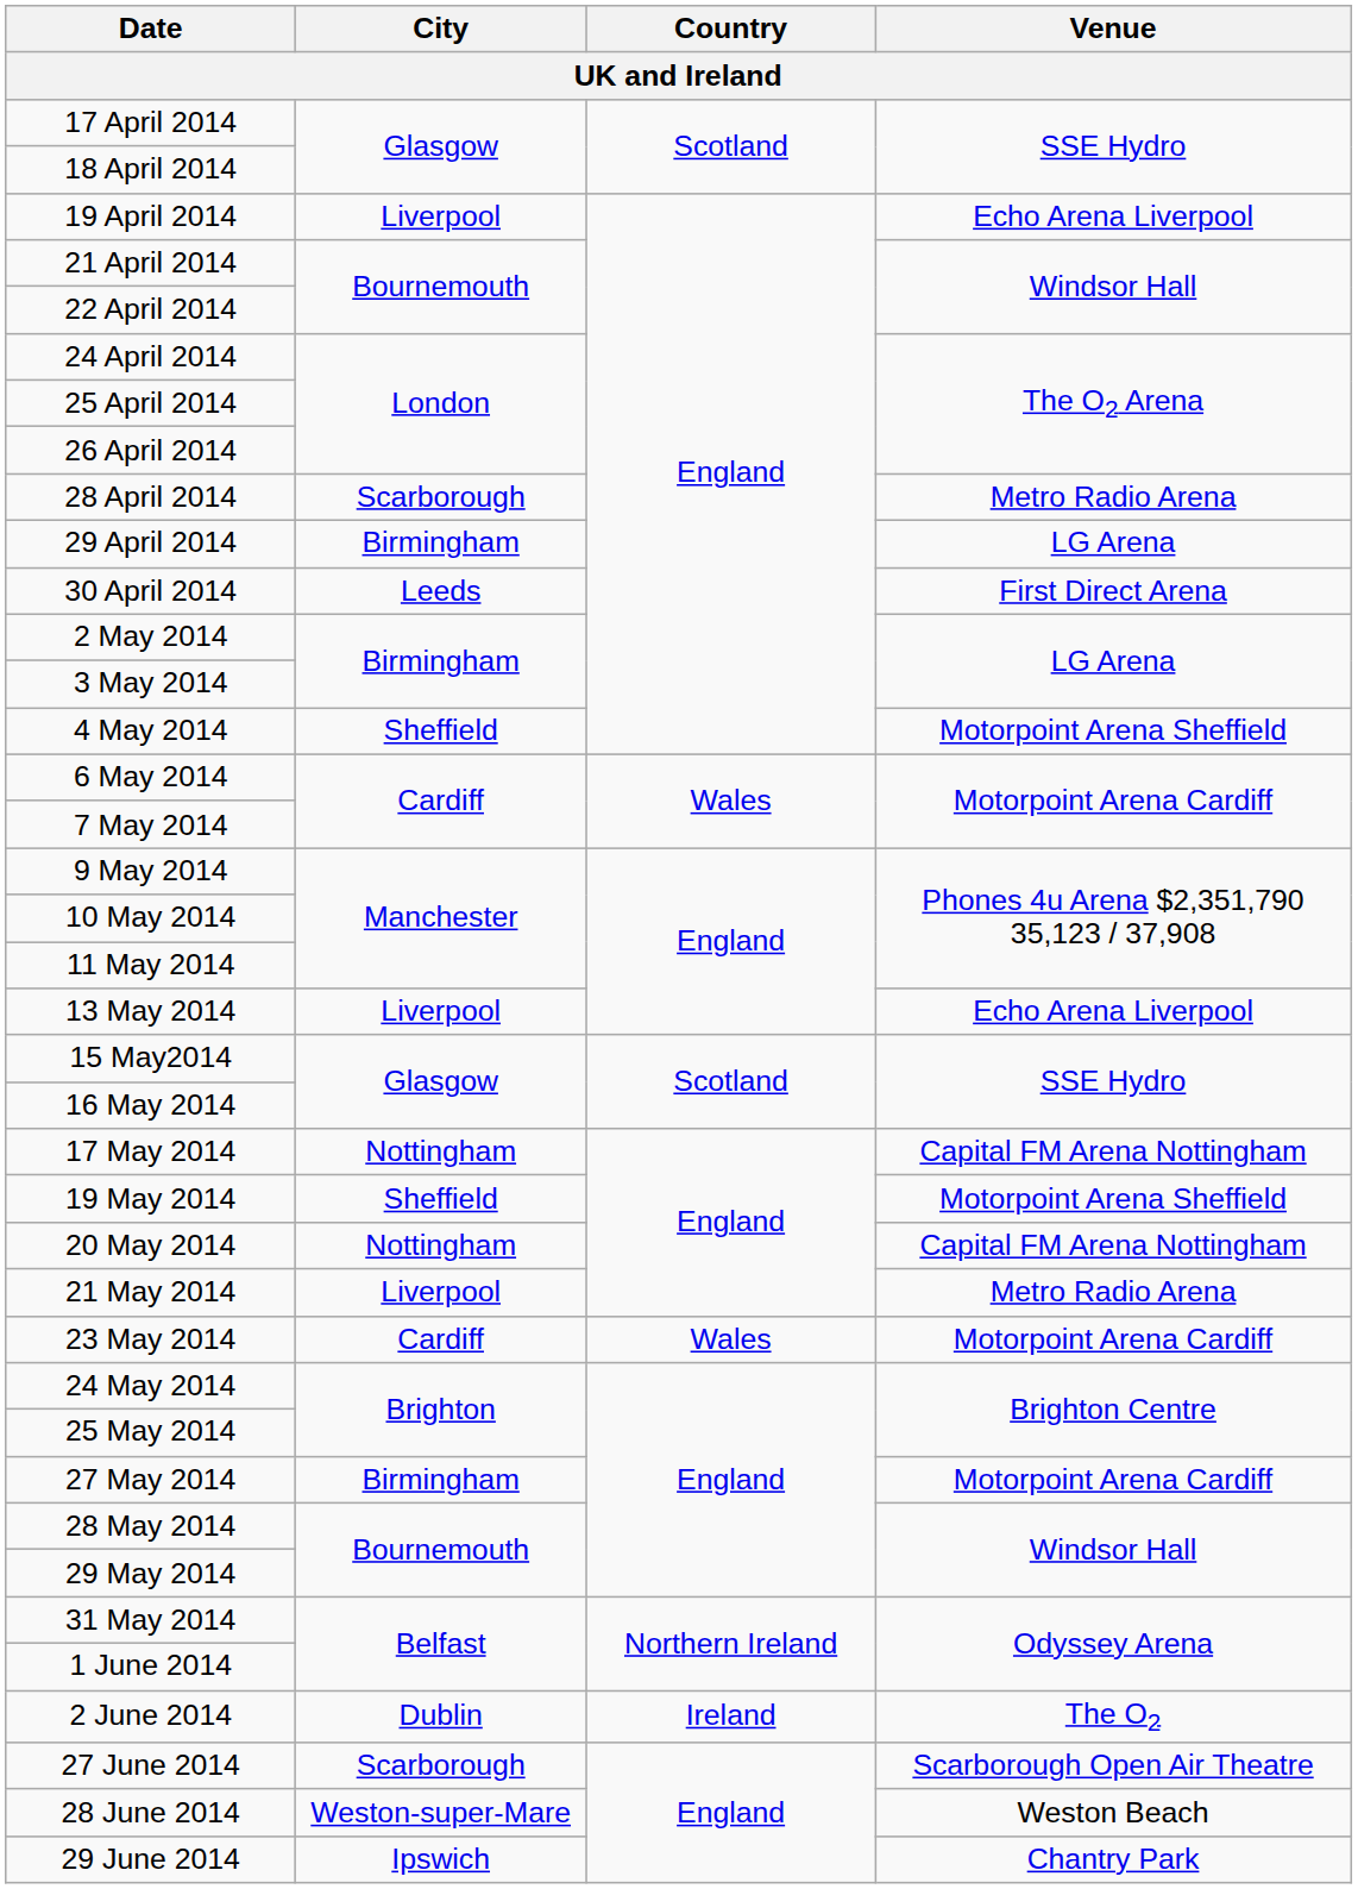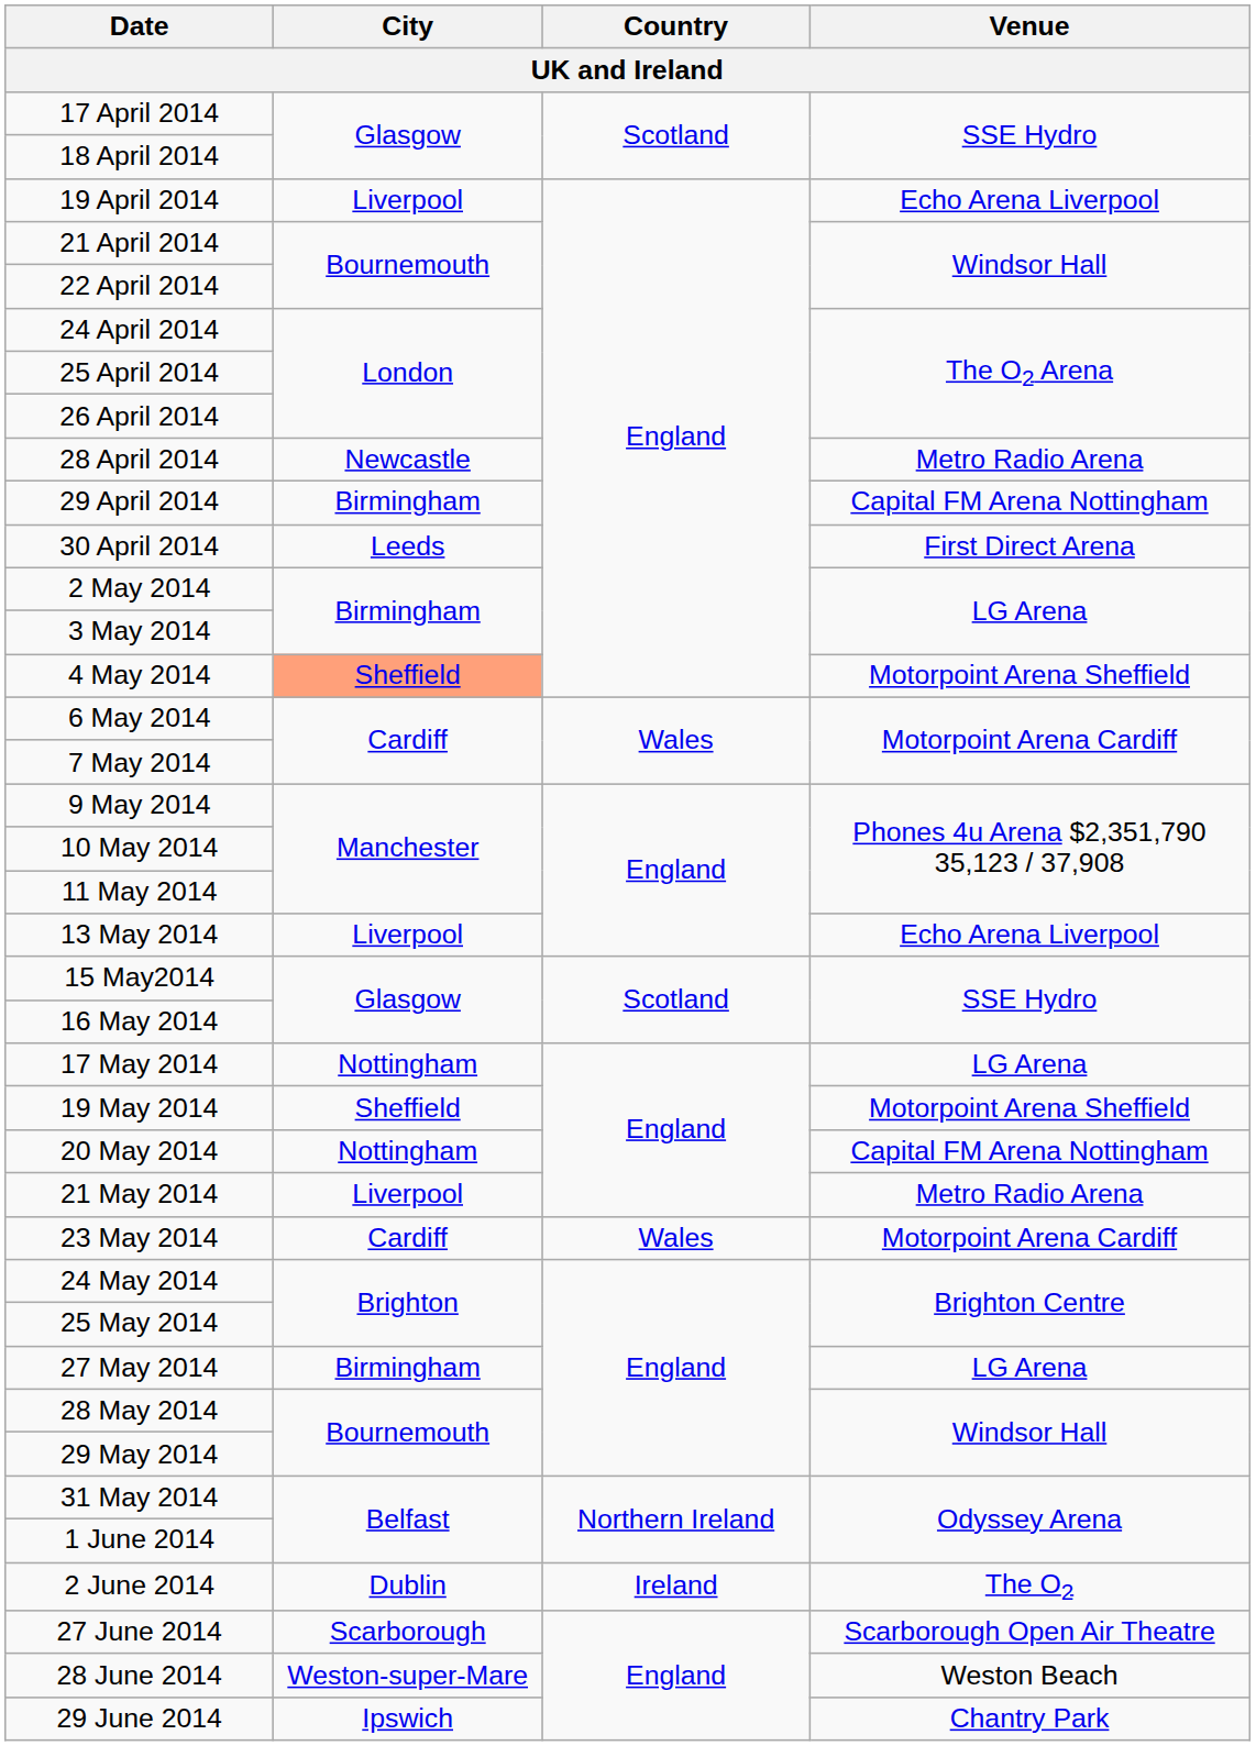 <table class="wikitable sortable" style="text-align:center;">
 <tr>
 <th style="width:150px;">Date</th>
 <th style="width:150px;">City</th>
 <th style="width:150px;">Country</th>
 <th style="width:250px;">Venue</th>
 </tr>
 <tr>
 <th colspan="6">UK and Ireland</th>
 </tr>
 <tr>
 <td>17 April 2014</td>
 <td rowspan="2"><a href='#'>Glasgow</a></td>
 <td rowspan="2"><a href='#'>Scotland</a></td>
 <td rowspan="2"><a href='#'>SSE Hydro</a></td>
 </tr>
 <tr>
 <td>18 April 2014</td>
 </tr>
 <tr>
 <td>19 April 2014</td>
 <td><a href='#'>Liverpool</a></td>
 <td rowspan="12"><a href='#'>England</a></td>
 <td><a href='#'>Echo Arena Liverpool</a></td>
 </tr>
 <tr>
 <td>21 April 2014</td>
 <td rowspan="2"><a href='#'>Bournemouth</a></td>
 <td rowspan="2"><a href='#'>Windsor Hall</a></td>
 </tr>
 <tr>
 <td>22 April  2014</td>
 </tr>
 <tr>
 <td>24 April 2014</td>
 <td rowspan="3"><a href='#'>London</a></td>
 <td rowspan="3"><a href='#'>The O<sub>2</sub> Arena</a></td>
 </tr>
 <tr>
 <td>25 April  2014</td>
 </tr>
 <tr>
 <td>26 April  2014</td>
 </tr>
 <tr>
 <td>28 April 2014</td>
-<td><a href='#'>Scarborough</a></td>
+<td><a href='#'>Newcastle</a></td>
 <td><a href='#'>Metro Radio Arena</a></td>
 </tr>
 <tr>
 <td>29 April 2014</td>
 <td><a href='#'>Birmingham</a></td>
-<td><a href='#'>LG Arena</a></td>
+<td><a href='#'>Capital FM Arena Nottingham</a></td>
 </tr>
 <tr>
 <td>30 April 2014</td>
 <td><a href='#'>Leeds</a></td>
 <td><a href='#'>First Direct Arena</a></td>
 </tr>
 <tr>
 <td>2 May 2014</td>
 <td rowspan="2"><a href='#'>Birmingham</a></td>
 <td rowspan="2"><a href='#'>LG Arena</a></td>
 </tr>
 <tr>
 <td>3 May 2014</td>
 </tr>
 <tr>
 <td>4 May 2014</td>
-<td><a href='#'>Sheffield</a></td>
+<td style="background: lightsalmon;"><a href='#'>Sheffield</a></td>
 <td><a href='#'>Motorpoint Arena Sheffield</a></td>
 </tr>
 <tr>
 <td>6 May 2014</td>
 <td rowspan="2"><a href='#'>Cardiff</a></td>
 <td rowspan="2"><a href='#'>Wales</a></td>
 <td rowspan="2"><a href='#'>Motorpoint Arena Cardiff</a></td>
 </tr>
 <tr>
 <td>7 May 2014</td>
 </tr>
 <tr>
 <td>9 May 2014</td>
 <td rowspan="3"><a href='#'>Manchester</a></td>
 <td rowspan="4"><a href='#'>England</a></td>
 <td rowspan="3"><a href='#'>Phones 4u Arena</a> $2,351,790	35,123 / 37,908</td>
 </tr>
 <tr>
 <td>10 May 2014</td>
 </tr>
 <tr>
 <td>11 May 2014</td>
 </tr>
 <tr>
 <td>13 May 2014</td>
 <td><a href='#'>Liverpool</a></td>
 <td><a href='#'>Echo Arena Liverpool</a></td>
 </tr>
 <tr>
 <td>15 May2014</td>
 <td rowspan="2"><a href='#'>Glasgow</a></td>
 <td rowspan="2"><a href='#'>Scotland</a></td>
 <td rowspan="2"><a href='#'>SSE Hydro</a></td>
 </tr>
 <tr>
 <td>16 May 2014</td>
 </tr>
 <tr>
 <td>17 May 2014</td>
 <td><a href='#'>Nottingham</a></td>
 <td rowspan="4"><a href='#'>England</a></td>
-<td><a href='#'>Capital FM Arena Nottingham</a></td>
+<td><a href='#'>LG Arena</a></td>
 </tr>
 <tr>
 <td>19 May 2014</td>
 <td><a href='#'>Sheffield</a></td>
 <td><a href='#'>Motorpoint Arena Sheffield</a></td>
 </tr>
 <tr>
 <td>20 May 2014</td>
 <td><a href='#'>Nottingham</a></td>
 <td><a href='#'>Capital FM Arena Nottingham</a></td>
 </tr>
 <tr>
 <td>21 May 2014</td>
 <td><a href='#'>Liverpool</a></td>
 <td><a href='#'>Metro Radio Arena</a></td>
 </tr>
 <tr>
 <td>23 May 2014</td>
 <td><a href='#'>Cardiff</a></td>
 <td><a href='#'>Wales</a></td>
 <td><a href='#'>Motorpoint Arena Cardiff</a></td>
 </tr>
 <tr>
 <td>24 May 2014</td>
 <td rowspan="2"><a href='#'>Brighton</a></td>
 <td rowspan="5"><a href='#'>England</a></td>
 <td rowspan="2"><a href='#'>Brighton Centre</a></td>
 </tr>
 <tr>
 <td>25 May 2014</td>
 </tr>
 <tr>
 <td>27 May 2014</td>
 <td><a href='#'>Birmingham</a></td>
-<td><a href='#'>Motorpoint Arena Cardiff</a></td>
+<td><a href='#'>LG Arena</a></td>
 </tr>
 <tr>
 <td>28 May 2014</td>
 <td rowspan="2"><a href='#'>Bournemouth</a></td>
 <td rowspan="2"><a href='#'>Windsor Hall</a></td>
 </tr>
 <tr>
 <td>29 May 2014</td>
 </tr>
 <tr>
 <td>31 May 2014</td>
 <td rowspan="2"><a href='#'>Belfast</a></td>
 <td rowspan="2"><a href='#'>Northern Ireland</a></td>
 <td rowspan="2"><a href='#'>Odyssey Arena</a></td>
 </tr>
 <tr>
 <td>1 June 2014</td>
 </tr>
 <tr>
 <td>2 June 2014</td>
 <td><a href='#'>Dublin</a></td>
 <td><a href='#'>Ireland</a></td>
 <td><a href='#'>The O<sub>2</sub></a></td>
 </tr>
 <tr>
 <td>27 June 2014</td>
 <td><a href='#'>Scarborough</a></td>
 <td rowspan="3"><a href='#'>England</a></td>
 <td><a href='#'>Scarborough Open Air Theatre</a></td>
 </tr>
 <tr>
 <td>28 June 2014</td>
 <td><a href='#'>Weston-super-Mare</a></td>
 <td>Weston Beach</td>
 </tr>
 <tr>
 <td>29 June 2014</td>
 <td><a href='#'>Ipswich</a></td>
 <td><a href='#'>Chantry Park</a></td>
 </tr>
 </table>
